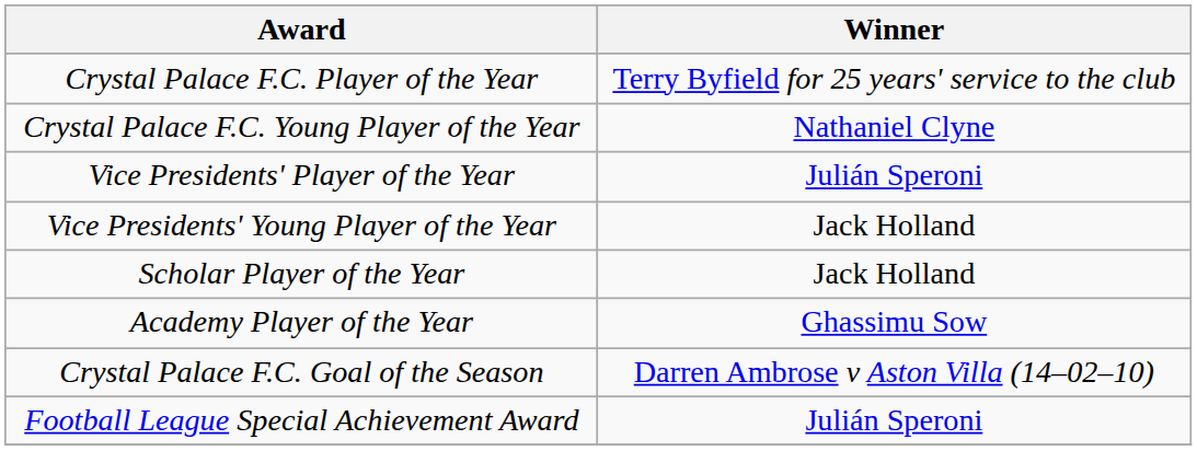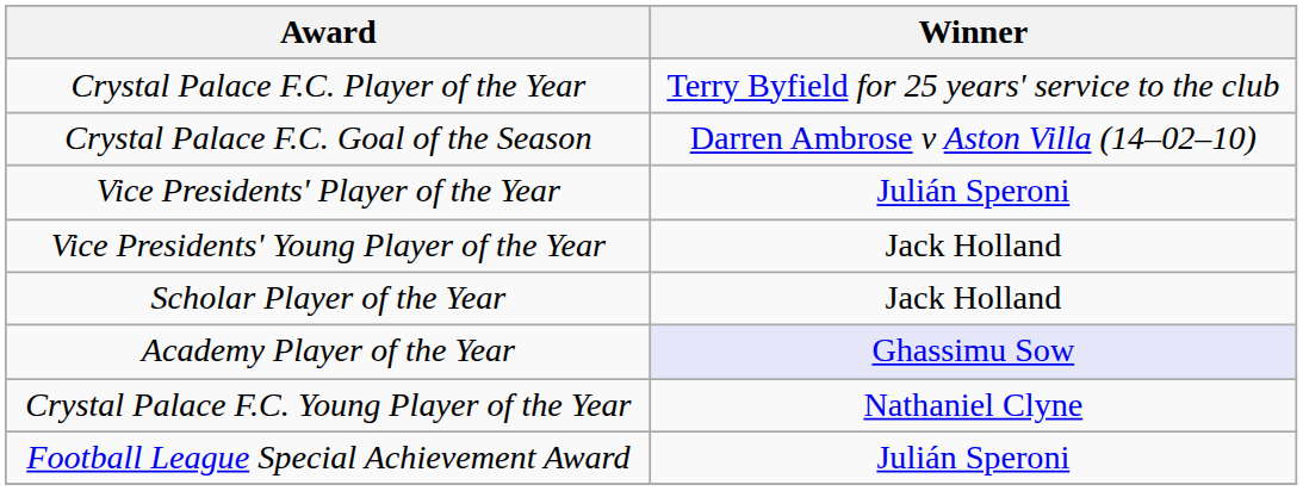 <table class="wikitable" style="text-align: center">
 <tr>
 <th width="300"><strong>Award</strong></th>
 <th width="300"><strong>Winner</strong></th>
 </tr>
 <tr>
 <td><em>Crystal Palace F.C. Player of the Year</em></td>
 <td><a href='#'>Terry Byfield</a> <em>for 25 years' service to the club</em></td>
 </tr>
 <tr>
-<td><em>Crystal Palace F.C. Young Player of the Year</em></td>
-<td><a href='#'>Nathaniel Clyne</a></td>
+<td><em>Crystal Palace F.C. Goal of the Season</em></td>
+<td><a href='#'>Darren Ambrose</a> <em>v <a href='#'>Aston Villa</a> (14–02–10)</em></td>
 </tr>
 <tr>
 <td><em>Vice Presidents' Player of the Year</em></td>
 <td><a href='#'>Julián Speroni</a></td>
 </tr>
 <tr>
 <td><em>Vice Presidents' Young Player of the Year</em></td>
 <td>Jack Holland</td>
 </tr>
 <tr>
 <td><em>Scholar Player of the Year</em></td>
 <td>Jack Holland</td>
 </tr>
 <tr>
 <td><em>Academy Player of the Year</em></td>
-<td><a href='#'>Ghassimu Sow</a></td>
+<td style="background: lavender;"><a href='#'>Ghassimu Sow</a></td>
 </tr>
 <tr>
-<td><em>Crystal Palace F.C. Goal of the Season</em></td>
-<td><a href='#'>Darren Ambrose</a> <em>v <a href='#'>Aston Villa</a> (14–02–10)</em></td>
+<td><em>Crystal Palace F.C. Young Player of the Year</em></td>
+<td><a href='#'>Nathaniel Clyne</a></td>
 </tr>
 <tr>
 <td><em><a href='#'>Football League</a> Special Achievement Award</em></td>
 <td><a href='#'>Julián Speroni</a></td>
 </tr>
 <tr>
 </tr>
 </table>
